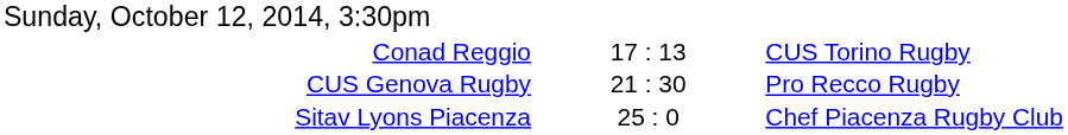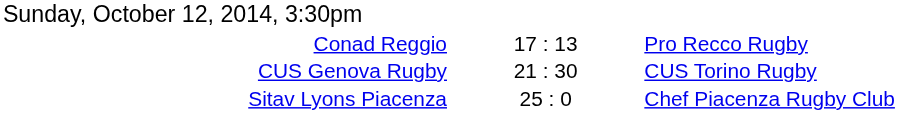 <table style="width:70%;" cellspacing="1">
 <tr>
 <th width=35%></th>
 <th width=15%></th>
 <th></th>
 </tr>
 <tr>
 <td>Sunday, October 12, 2014, 3:30pm</td>
 </tr>
 <tr style=font-size:90%>
 <td align=right><a href='#'>Conad Reggio</a></td>
 <td align=center>17 : 13</td>
-<td><a href='#'>CUS Torino Rugby</a></td>
+<td><a href='#'>Pro Recco Rugby</a></td>
 </tr>
 <tr style=font-size:90%>
 <td align=right><a href='#'>CUS Genova Rugby</a></td>
 <td align=center>21 : 30</td>
-<td><a href='#'>Pro Recco Rugby</a></td>
+<td><a href='#'>CUS Torino Rugby</a></td>
 </tr>
 <tr style=font-size:90%>
 <td align=right><a href='#'>Sitav Lyons Piacenza</a></td>
 <td align=center>25 : 0</td>
 <td><a href='#'>Chef Piacenza Rugby Club</a></td>
 </tr>
 </table>
